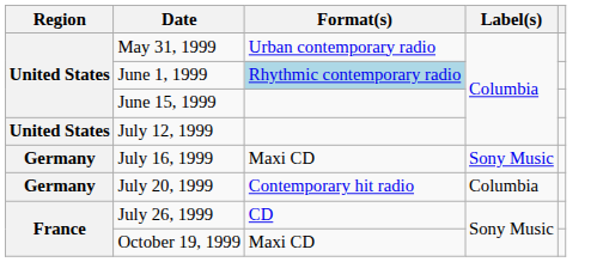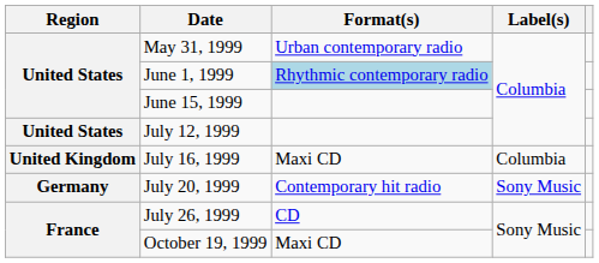 <table class="wikitable plainrowheaders">
 <tr>
 <th scope="col">Region</th>
 <th scope="col">Date</th>
 <th scope="col">Format(s)</th>
 <th scope="col">Label(s)</th>
 <th scope="col"></th>
 </tr>
 <tr>
 <th scope="row" rowspan="3">United States</th>
 <td>May 31, 1999</td>
 <td><a href='#'>Urban contemporary radio</a></td>
 <td rowspan="4"><a href='#'>Columbia</a></td>
 <td></td>
 </tr>
 <tr>
 <td>June 1, 1999</td>
 <td style="background: lightblue;"><a href='#'>Rhythmic contemporary radio</a></td>
 <td align="center"></td>
 </tr>
 <tr>
 <td>June 15, 1999</td>
 <td></td>
 <td align="center"></td>
 </tr>
 <tr>
 <th scope="row">United States</th>
 <td>July 12, 1999</td>
 <td></td>
 <td align="center"></td>
 </tr>
 <tr>
-<th scope="row">Germany</th>
+<th scope="row">United Kingdom</th>
 <td>July 16, 1999</td>
 <td>Maxi CD</td>
-<td><a href='#'>Sony Music</a></td>
+<td>Columbia</td>
 <td></td>
 </tr>
 <tr>
 <th scope="row">Germany</th>
 <td>July 20, 1999</td>
 <td><a href='#'>Contemporary hit radio</a></td>
-<td>Columbia</td>
+<td><a href='#'>Sony Music</a></td>
 <td align="center"></td>
 </tr>
 <tr>
 <th scope="row" rowspan="2">France</th>
 <td>July 26, 1999</td>
 <td><a href='#'>CD</a></td>
 <td rowspan="2">Sony Music</td>
 <td></td>
 </tr>
 <tr>
 <td>October 19, 1999</td>
 <td>Maxi CD</td>
 <td></td>
 </tr>
 </table>
